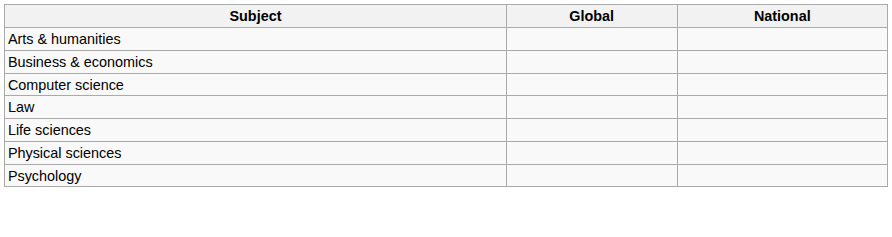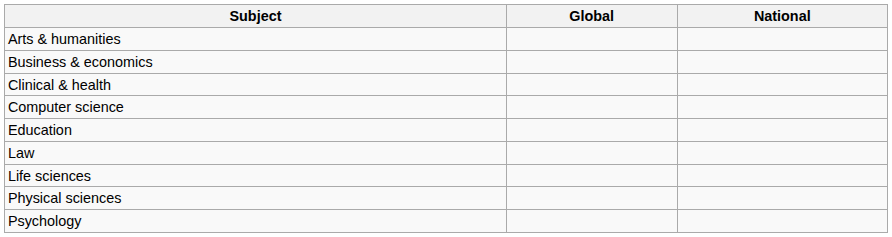 <table class="wikitable sortable" style="width: 100%; font-size: 90%">
 <tr>
 <th>Subject</th>
 <th>Global</th>
 <th>National</th>
 </tr>
 <tr>
 <td>Arts & humanities</td>
 <td data-sort-value="98"></td>
 <td data-sort-value="8"></td>
 </tr>
 <tr>
 <td>Business & economics</td>
 <td data-sort-value="201–250"></td>
 <td data-sort-value="10–11"></td>
 </tr>
 <tr>
+<td>Clinical & health</td>
+<td data-sort-value="126–150"></td>
+<td data-sort-value="7–10"></td>
+</tr>
+<tr>
 <td>Computer science</td>
 <td data-sort-value="301–400"></td>
 <td data-sort-value="24–27"></td>
+</tr>
+<tr>
+<td>Education</td>
+<td data-sort-value="101–125"></td>
+<td data-sort-value="6"></td>
 </tr>
 <tr>
 <td>Law</td>
 <td data-sort-value="42"></td>
 <td data-sort-value="3"></td>
 </tr>
 <tr>
 <td>Life sciences</td>
 <td data-sort-value="151–175"></td>
 <td data-sort-value="15–17"></td>
 </tr>
 <tr>
 <td>Physical sciences</td>
 <td data-sort-value="101–125"></td>
 <td data-sort-value="10–11"></td>
 </tr>
 <tr>
 <td>Psychology</td>
 <td data-sort-value="126–150"></td>
 <td data-sort-value="11–14"></td>
 </tr>
 <tr>
 </tr>
 </table>
